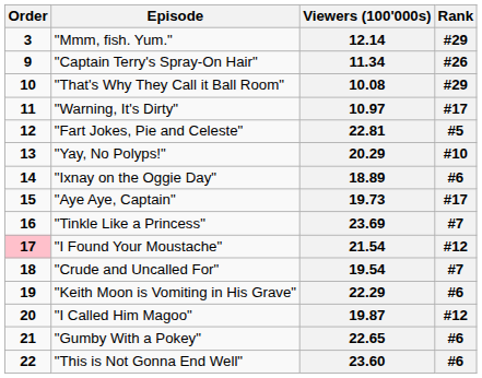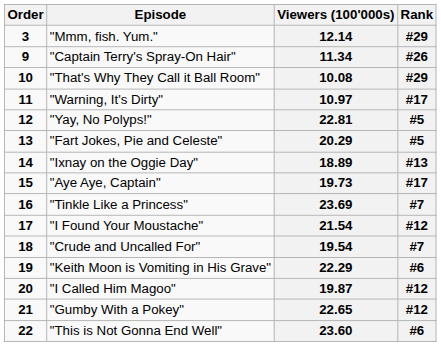 <table class="wikitable sortable">
 <tr>
 <th>Order</th>
 <th>Episode</th>
 <th>Viewers (100'000s)</th>
 <th>Rank</th>
 </tr>
 <tr>
 <td style="text-align:center"><strong>3</strong></td>
 <td>"Mmm, fish. Yum."</td>
 <th>12.14</th>
 <th>#29</th>
 </tr>
 <tr>
 <td style="text-align:center"><strong>9</strong></td>
 <td>"Captain Terry's Spray-On Hair"</td>
 <th>11.34</th>
 <th>#26</th>
 </tr>
 <tr>
 <td style="text-align:center"><strong>10</strong></td>
 <td>"That's Why They Call it Ball Room"</td>
 <th>10.08</th>
 <th>#29</th>
 </tr>
 <tr>
 <td style="text-align:center"><strong>11</strong></td>
 <td>"Warning, It's Dirty"</td>
 <th>10.97</th>
 <th>#17</th>
 </tr>
 <tr>
 <td style="text-align:center"><strong>12</strong></td>
-<td>"Fart Jokes, Pie and Celeste"</td>
+<td>"Yay, No Polyps!"</td>
 <th>22.81</th>
 <th>#5</th>
 </tr>
 <tr>
 <td style="text-align:center"><strong>13</strong></td>
-<td>"Yay, No Polyps!"</td>
+<td>"Fart Jokes, Pie and Celeste"</td>
 <th>20.29</th>
-<th>#10</th>
+<th>#5</th>
 </tr>
 <tr>
 <td style="text-align:center"><strong>14</strong></td>
 <td>"Ixnay on the Oggie Day"</td>
 <th>18.89</th>
-<th>#6</th>
+<th>#13</th>
 </tr>
 <tr>
 <td style="text-align:center"><strong>15</strong></td>
 <td>"Aye Aye, Captain"</td>
 <th>19.73</th>
 <th>#17</th>
 </tr>
 <tr>
 <td style="text-align:center"><strong>16</strong></td>
 <td>"Tinkle Like a Princess"</td>
 <th>23.69</th>
 <th>#7</th>
 </tr>
 <tr>
-<td style="background: pink; text-align:center"><strong>17</strong></td>
+<td style="text-align:center"><strong>17</strong></td>
 <td>"I Found Your Moustache"</td>
 <th>21.54</th>
 <th>#12</th>
 </tr>
 <tr>
 <td style="text-align:center"><strong>18</strong></td>
 <td>"Crude and Uncalled For"</td>
 <th>19.54</th>
 <th>#7</th>
 </tr>
 <tr>
 <td style="text-align:center"><strong>19</strong></td>
 <td>"Keith Moon is Vomiting in His Grave"</td>
 <th>22.29</th>
 <th>#6</th>
 </tr>
 <tr>
 <td style="text-align:center"><strong>20</strong></td>
 <td>"I Called Him Magoo"</td>
 <th>19.87</th>
 <th>#12</th>
 </tr>
 <tr>
 <td style="text-align:center"><strong>21</strong></td>
 <td>"Gumby With a Pokey"</td>
 <th>22.65</th>
-<th>#6</th>
+<th>#12</th>
 </tr>
 <tr>
 <td style="text-align:center"><strong>22</strong></td>
 <td>"This is Not Gonna End Well"</td>
 <th>23.60</th>
 <th>#6</th>
 </tr>
 </table>
